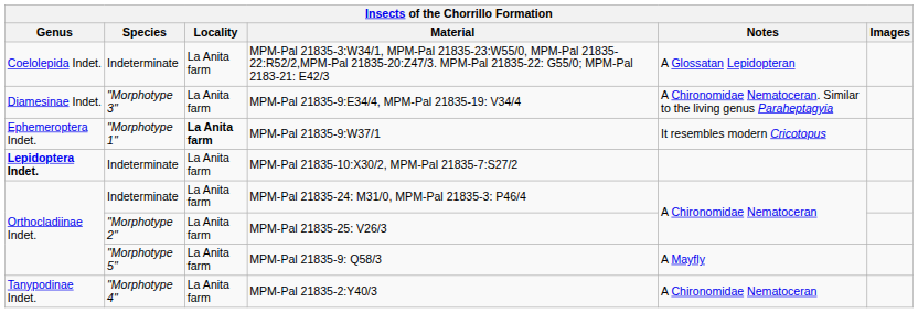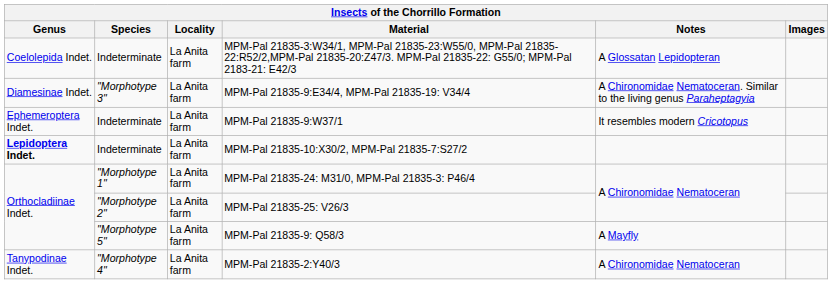 <table class="wikitable" align="center">
 <tr>
 <th colspan="7" align="center"><a href='#'>Insects</a> of the Chorrillo Formation</th>
 </tr>
 <tr>
 <th>Genus</th>
 <th>Species</th>
 <th>Locality</th>
 <th>Material</th>
 <th>Notes</th>
 <th>Images</th>
 </tr>
 <tr>
 <td><a href='#'>Coelolepida</a> Indet.</td>
 <td>Indeterminate</td>
 <td>La Anita farm</td>
 <td>MPM-Pal 21835-3:W34/1, MPM-Pal 21835-23:W55/0, MPM-Pal 21835-22:R52/2,MPM-Pal 21835-20:Z47/3. MPM-Pal 21835-22: G55/0; MPM-Pal 2183-21: E42/3</td>
 <td>A <a href='#'>Glossatan</a> <a href='#'>Lepidopteran</a></td>
 <td></td>
 </tr>
 <tr>
 <td><a href='#'>Diamesinae</a> Indet.</td>
 <td><em>"Morphotype 3"</em></td>
 <td>La Anita farm</td>
 <td>MPM-Pal 21835-9:E34/4, MPM-Pal 21835-19: V34/4</td>
 <td>A <a href='#'>Chironomidae</a> <a href='#'>Nematoceran</a>. Similar to the living genus <em><a href='#'>Paraheptagyia</a></em></td>
 <td></td>
 </tr>
 <tr>
 <td><a href='#'>Ephemeroptera</a> Indet.</td>
-<td><em>"Morphotype 1"</em></td>
-<td><strong>La Anita farm</strong></td>
+<td>Indeterminate</td>
+<td>La Anita farm</td>
 <td>MPM-Pal 21835-9:W37/1</td>
 <td>It resembles modern <em><a href='#'>Cricotopus</a></em></td>
 <td></td>
 </tr>
 <tr>
 <td><strong><a href='#'>Lepidoptera</a> Indet.</strong></td>
 <td>Indeterminate</td>
 <td>La Anita farm</td>
 <td>MPM-Pal 21835-10:X30/2, MPM-Pal 21835-7:S27/2</td>
 <td></td>
 <td></td>
 </tr>
 <tr>
 <td rowspan="3"><a href='#'>Orthocladiinae</a> Indet.</td>
-<td>Indeterminate</td>
+<td><em>"Morphotype 1"</em></td>
 <td>La Anita farm</td>
 <td>MPM-Pal 21835-24: M31/0, MPM-Pal 21835-3: P46/4</td>
 <td rowspan="2">A <a href='#'>Chironomidae</a> <a href='#'>Nematoceran</a></td>
 <td></td>
 </tr>
 <tr>
 <td><em>"Morphotype 2"</em></td>
 <td>La Anita farm</td>
 <td>MPM-Pal 21835-25: V26/3</td>
 <td></td>
 </tr>
 <tr>
 <td><em>"Morphotype 5"</em></td>
 <td>La Anita farm</td>
 <td>MPM-Pal 21835-9: Q58/3</td>
 <td>A <a href='#'>Mayfly</a></td>
 <td></td>
 </tr>
 <tr>
 <td><a href='#'>Tanypodinae</a> Indet.</td>
 <td><em>"Morphotype 4"</em></td>
 <td>La Anita farm</td>
 <td>MPM-Pal 21835-2:Y40/3</td>
 <td>A <a href='#'>Chironomidae</a> <a href='#'>Nematoceran</a></td>
 <td></td>
 </tr>
 </table>
